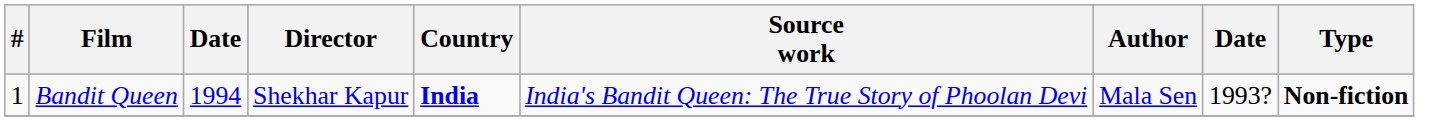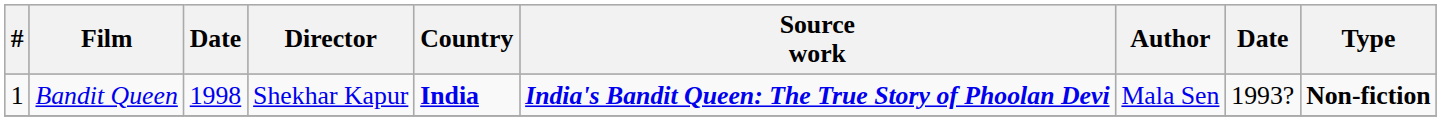 <table class="wikitable">
 <tr>
 <th>#</th>
 <th>Film</th>
 <th>Date</th>
 <th>Director</th>
 <th>Country</th>
 <th>Source<br>work</th>
 <th>Author</th>
 <th>Date</th>
 <th>Type</th>
 </tr>
 <tr>
 <td>1</td>
 <td><em><a href='#'>Bandit Queen</a></em></td>
-<td><a href='#'>1994</a></td>
+<td><a href='#'>1998</a></td>
 <td><a href='#'>Shekhar Kapur</a></td>
 <td><strong><a href='#'>India</a></strong></td>
-<td><em><a href='#'>India's Bandit Queen: The True Story of Phoolan Devi</a></em></td>
+<td><strong><em><a href='#'>India's Bandit Queen: The True Story of Phoolan Devi</a></em></strong></td>
 <td><a href='#'>Mala Sen</a></td>
 <td>1993?</td>
 <td><strong>Non-fiction</strong></td>
 </tr>
 <tr>
 </tr>
 </table>
